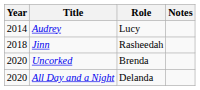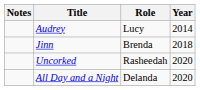 <table class="wikitable sortable">
 <tr>
-<th>Year</th>
+<th>Notes</th>
 <th>Title</th>
 <th>Role</th>
-<th>Notes</th>
+<th>Year</th>
 </tr>
 <tr>
-<td>2014</td>
+<td></td>
 <td><em><a href='#'>Audrey</a></em></td>
 <td>Lucy</td>
-<td></td>
+<td>2014</td>
 </tr>
 <tr>
+<td></td>
+<td><em><a href='#'>Jinn</a></em></td>
+<td>Brenda</td>
 <td>2018</td>
-<td><em><a href='#'>Jinn</a></em></td>
-<td>Rasheedah</td>
-<td></td>
 </tr>
 <tr>
+<td></td>
+<td><em><a href='#'>Uncorked</a></em></td>
+<td>Rasheedah</td>
 <td>2020</td>
-<td><em><a href='#'>Uncorked</a></em></td>
-<td>Brenda</td>
-<td></td>
 </tr>
 <tr>
-<td>2020</td>
+<td></td>
 <td><em><a href='#'>All Day and a Night</a></em></td>
 <td>Delanda</td>
-<td></td>
+<td>2020</td>
 </tr>
 </table>
